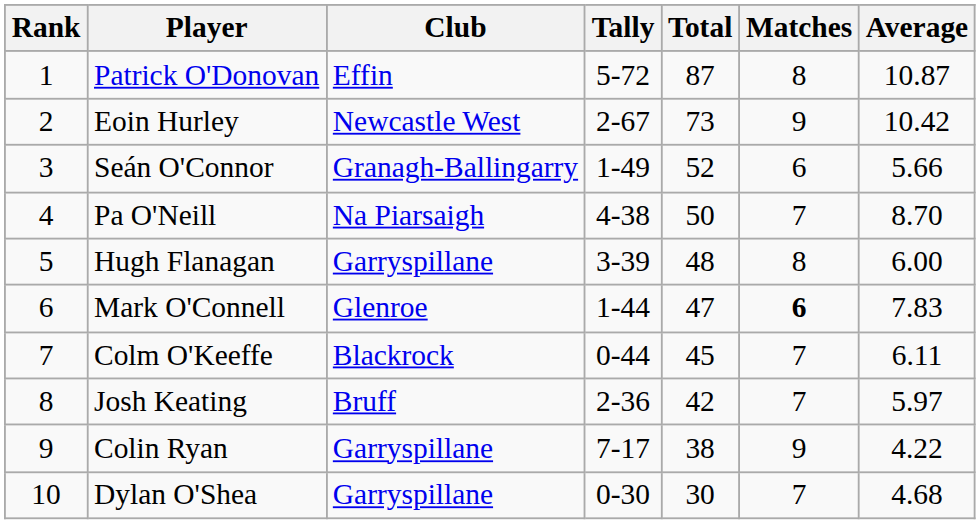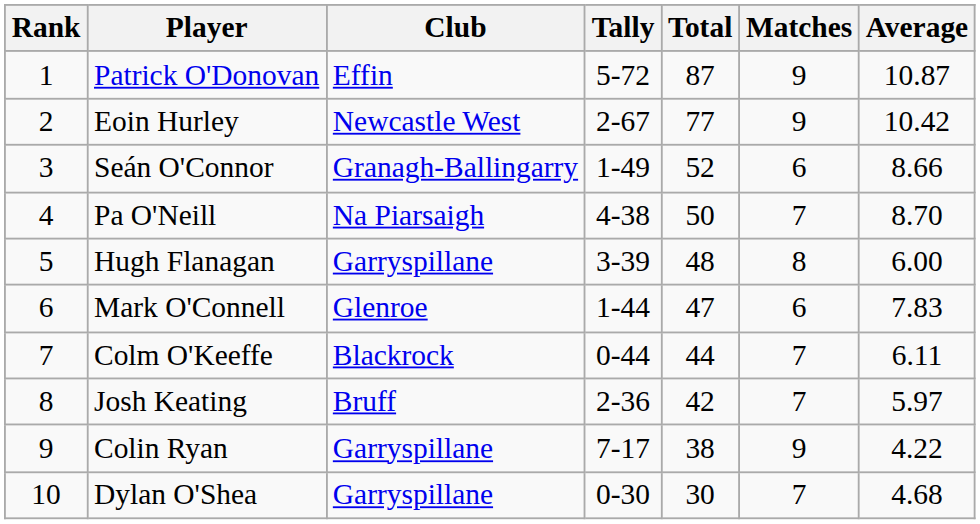 <table class="wikitable">
 <tr>
 <th>Rank</th>
 <th>Player</th>
 <th>Club</th>
 <th>Tally</th>
 <th>Total</th>
 <th>Matches</th>
 <th>Average</th>
 </tr>
 <tr>
 <td rowspan="1" style="text-align:center;">1</td>
 <td><a href='#'>Patrick O'Donovan</a></td>
 <td><a href='#'>Effin</a></td>
 <td align=center>5-72</td>
 <td align=center>87</td>
-<td align=center>8</td>
+<td align=center>9</td>
 <td align=center>10.87</td>
 </tr>
 <tr>
 <td rowspan="1" style="text-align:center;">2</td>
 <td>Eoin Hurley</td>
 <td><a href='#'>Newcastle West</a></td>
 <td align=center>2-67</td>
-<td align=center>73</td>
+<td align=center>77</td>
 <td align=center>9</td>
 <td align=center>10.42</td>
 </tr>
 <tr>
 <td rowspan="1" style="text-align:center;">3</td>
 <td>Seán O'Connor</td>
 <td><a href='#'>Granagh-Ballingarry</a></td>
 <td align=center>1-49</td>
 <td align=center>52</td>
 <td align=center>6</td>
-<td align=center>5.66</td>
+<td align=center>8.66</td>
 </tr>
 <tr>
 <td rowspan="1" style="text-align:center;">4</td>
 <td>Pa O'Neill</td>
 <td><a href='#'>Na Piarsaigh</a></td>
 <td align=center>4-38</td>
 <td align=center>50</td>
 <td align=center>7</td>
 <td align=center>8.70</td>
 </tr>
 <tr>
 <td rowspan="1" style="text-align:center;">5</td>
 <td>Hugh Flanagan</td>
 <td><a href='#'>Garryspillane</a></td>
 <td align=center>3-39</td>
 <td align=center>48</td>
 <td align=center>8</td>
 <td align=center>6.00</td>
 </tr>
 <tr>
 <td rowspan="1" style="text-align:center;">6</td>
 <td>Mark O'Connell</td>
 <td><a href='#'>Glenroe</a></td>
 <td align=center>1-44</td>
 <td align=center>47</td>
-<td align=center><strong>6</strong></td>
+<td align=center>6</td>
 <td align=center>7.83</td>
 </tr>
 <tr>
 <td rowspan="1" style="text-align:center;">7</td>
 <td>Colm O'Keeffe</td>
 <td><a href='#'>Blackrock</a></td>
 <td align=center>0-44</td>
-<td align=center>45</td>
+<td align=center>44</td>
 <td align=center>7</td>
 <td align=center>6.11</td>
 </tr>
 <tr>
 <td rowspan="1" style="text-align:center;">8</td>
 <td>Josh Keating</td>
 <td><a href='#'>Bruff</a></td>
 <td align=center>2-36</td>
 <td align=center>42</td>
 <td align=center>7</td>
 <td align=center>5.97</td>
 </tr>
 <tr>
 <td rowspan="1" style="text-align:center;">9</td>
 <td>Colin Ryan</td>
 <td><a href='#'>Garryspillane</a></td>
 <td align=center>7-17</td>
 <td align=center>38</td>
 <td align=center>9</td>
 <td align=center>4.22</td>
 </tr>
 <tr>
 <td rowspan="1" style="text-align:center;">10</td>
 <td>Dylan O'Shea</td>
 <td><a href='#'>Garryspillane</a></td>
 <td align=center>0-30</td>
 <td align=center>30</td>
 <td align=center>7</td>
 <td align=center>4.68</td>
 </tr>
 </table>
